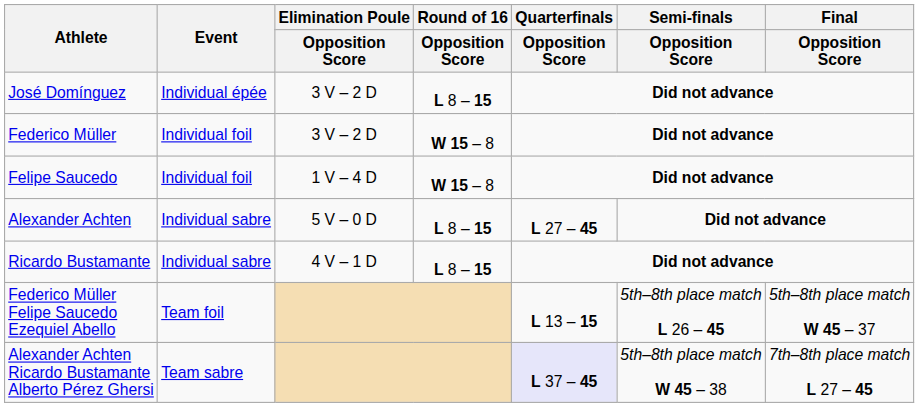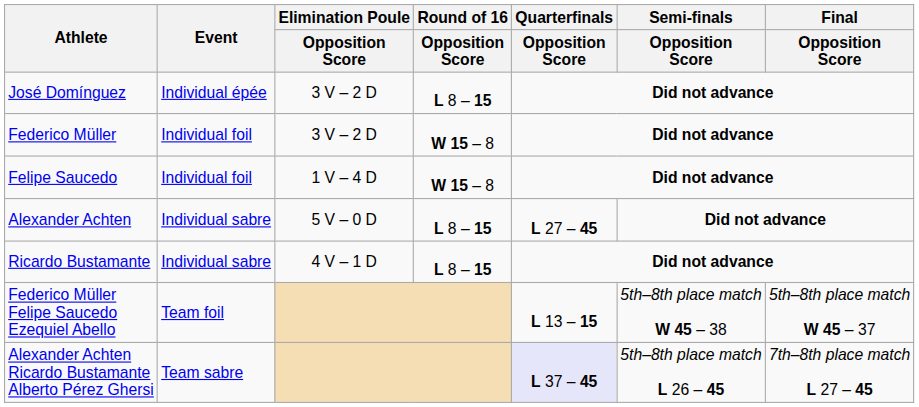 <table class="wikitable" border="1" style="font-size:90%">
 <tr>
 <th rowspan=2>Athlete</th>
 <th rowspan=2>Event</th>
 <th>Elimination Poule</th>
 <th>Round of 16</th>
 <th>Quarterfinals</th>
 <th>Semi-finals</th>
 <th>Final</th>
 </tr>
 <tr>
 <th>Opposition<br>Score</th>
 <th>Opposition<br>Score</th>
 <th>Opposition<br>Score</th>
 <th>Opposition<br>Score</th>
 <th>Opposition<br>Score</th>
 </tr>
 <tr>
 <td><a href='#'>José Domínguez</a></td>
 <td><a href='#'>Individual épée</a></td>
 <td align=center>3 V – 2 D</td>
 <td align=center><br><strong>L</strong> 8 – <strong>15</strong></td>
 <td align="center" colspan="7"><strong>Did not advance</strong></td>
 </tr>
 <tr>
 <td><a href='#'>Federico Müller</a></td>
 <td><a href='#'>Individual foil</a></td>
 <td align=center>3 V – 2 D</td>
 <td align=center><br><strong>W</strong> <strong>15</strong> – 8</td>
 <td align="center" colspan="7"><strong>Did not advance</strong></td>
 </tr>
 <tr>
 <td><a href='#'>Felipe Saucedo</a></td>
 <td><a href='#'>Individual foil</a></td>
 <td align=center>1 V – 4 D</td>
 <td align=center><br><strong>W</strong> <strong>15</strong> – 8</td>
 <td align="center" colspan="7"><strong>Did not advance</strong></td>
 </tr>
 <tr>
 <td><a href='#'>Alexander Achten</a></td>
 <td><a href='#'>Individual sabre</a></td>
 <td align=center>5 V – 0 D</td>
 <td align=center><br><strong>L</strong> 8 – <strong>15</strong></td>
 <td align=center><br><strong>L</strong> 27 – <strong>45</strong></td>
 <td align="center" colspan="7"><strong>Did not advance</strong></td>
 </tr>
 <tr>
 <td><a href='#'>Ricardo Bustamante</a></td>
 <td><a href='#'>Individual sabre</a></td>
 <td align=center>4 V – 1 D</td>
 <td align=center><br><strong>L</strong> 8 – <strong>15</strong></td>
 <td align="center" colspan="7"><strong>Did not advance</strong></td>
 </tr>
 <tr>
 <td><a href='#'>Federico Müller</a><br><a href='#'>Felipe Saucedo</a><br><a href='#'>Ezequiel Abello</a></td>
 <td><a href='#'>Team foil</a></td>
 <td colspan=2 bgcolor="wheat"></td>
 <td align=center><br><strong>L</strong> 13 – <strong>15</strong></td>
-<td align=center><em>5th–8th place match</em><br><br><strong>L</strong> 26 – <strong>45</strong></td>
+<td align=center><em>5th–8th place match</em><br><br><strong>W</strong> <strong>45</strong> – 38</td>
 <td align=center><em>5th–8th place match</em><br><br><strong>W</strong> <strong>45</strong> – 37</td>
 </tr>
 <tr>
 <td><a href='#'>Alexander Achten</a><br><a href='#'>Ricardo Bustamante</a><br><a href='#'>Alberto Pérez Ghersi</a></td>
 <td><a href='#'>Team sabre</a></td>
 <td colspan=2 bgcolor="wheat"></td>
 <td align=center style="background: lavender;"><br><strong>L</strong> 37 – <strong>45</strong></td>
-<td align=center><em>5th–8th place match</em><br><br><strong>W</strong> <strong>45</strong> – 38</td>
+<td align=center><em>5th–8th place match</em><br><br><strong>L</strong> 26 – <strong>45</strong></td>
 <td align=center><em>7th–8th place match</em><br><br><strong>L</strong> 27 – <strong>45</strong></td>
 </tr>
 </table>
